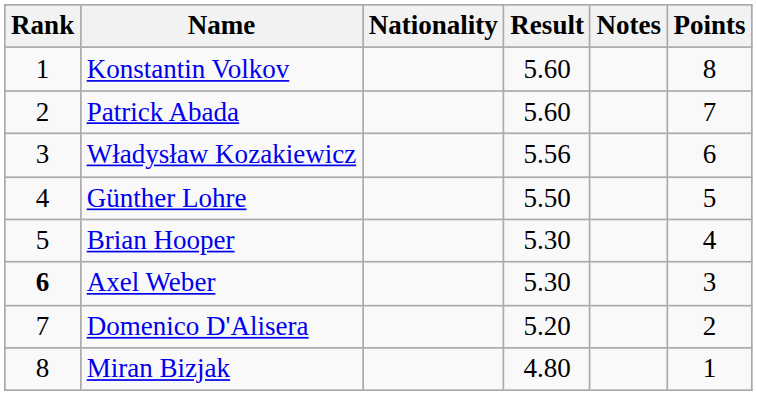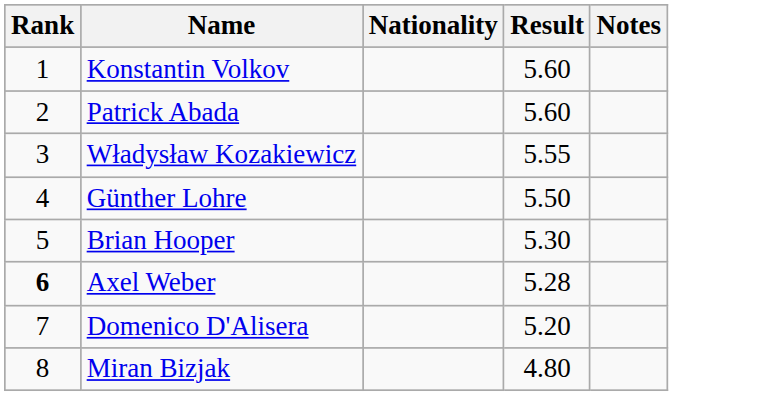 <table class="wikitable sortable" style="text-align:center">
 <tr>
 <th>Rank</th>
 <th>Name</th>
 <th>Nationality</th>
 <th>Result</th>
 <th>Notes</th>
-<th>Points</th>
 </tr>
 <tr>
 <td>1</td>
 <td align=left><a href='#'>Konstantin Volkov</a></td>
 <td align=left></td>
 <td>5.60</td>
 <td></td>
-<td>8</td>
 </tr>
 <tr>
 <td>2</td>
 <td align=left><a href='#'>Patrick Abada</a></td>
 <td align=left></td>
 <td>5.60</td>
 <td></td>
-<td>7</td>
 </tr>
 <tr>
 <td>3</td>
 <td align=left><a href='#'>Władysław Kozakiewicz</a></td>
 <td align=left></td>
-<td>5.56</td>
+<td>5.55</td>
 <td></td>
-<td>6</td>
 </tr>
 <tr>
 <td>4</td>
 <td align=left><a href='#'>Günther Lohre</a></td>
 <td align=left></td>
 <td>5.50</td>
 <td></td>
-<td>5</td>
 </tr>
 <tr>
 <td>5</td>
 <td align=left><a href='#'>Brian Hooper</a></td>
 <td align=left></td>
 <td>5.30</td>
 <td></td>
-<td>4</td>
 </tr>
 <tr>
 <td><strong>6</strong></td>
 <td align=left><a href='#'>Axel Weber</a></td>
 <td align=left></td>
-<td>5.30</td>
+<td>5.28</td>
 <td></td>
-<td>3</td>
 </tr>
 <tr>
 <td>7</td>
 <td align=left><a href='#'>Domenico D'Alisera</a></td>
 <td align=left></td>
 <td>5.20</td>
 <td></td>
-<td>2</td>
 </tr>
 <tr>
 <td>8</td>
 <td align=left><a href='#'>Miran Bizjak</a></td>
 <td align=left></td>
 <td>4.80</td>
 <td></td>
-<td>1</td>
 </tr>
 </table>
